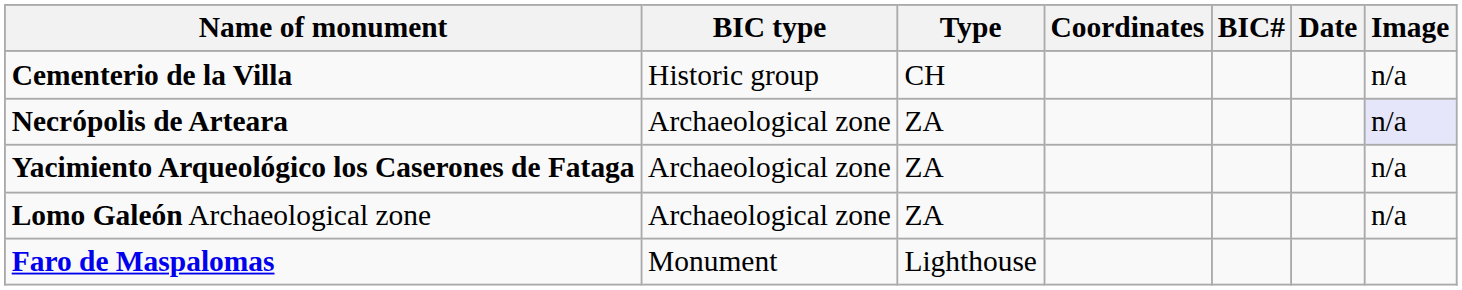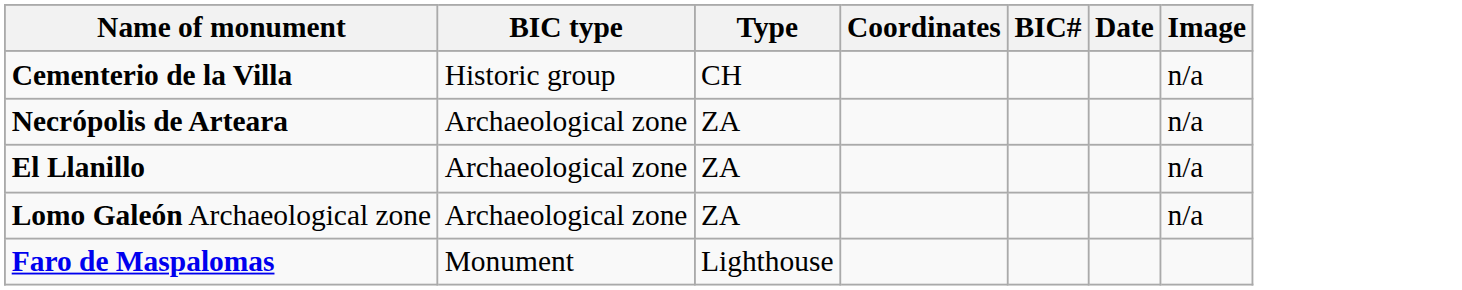 <table class="wikitable">
 <tr>
 <th>Name of monument</th>
 <th>BIC type</th>
 <th>Type</th>
 <th>Coordinates</th>
 <th>BIC#</th>
 <th>Date</th>
 <th>Image</th>
 </tr>
 <tr>
 <td><strong>Cementerio de la Villa</strong></td>
 <td>Historic group</td>
 <td>CH</td>
 <td></td>
 <td></td>
 <td></td>
 <td>n/a</td>
 </tr>
 <tr>
 <td><strong>Necrópolis de Arteara</strong></td>
 <td>Archaeological zone</td>
 <td>ZA</td>
 <td></td>
 <td></td>
 <td></td>
-<td style="background: lavender;">n/a</td>
+<td>n/a</td>
 </tr>
 <tr>
-<td><strong>Yacimiento Arqueológico los Caserones de Fataga</strong></td>
+<td><strong>El Llanillo</strong></td>
 <td>Archaeological zone</td>
 <td>ZA</td>
 <td></td>
 <td></td>
 <td></td>
 <td>n/a</td>
 </tr>
 <tr>
 <td><strong>Lomo Galeón</strong> Archaeological zone</td>
 <td>Archaeological zone</td>
 <td>ZA</td>
 <td></td>
 <td></td>
 <td></td>
 <td>n/a</td>
 </tr>
 <tr>
 <td><strong><a href='#'>Faro de Maspalomas</a></strong></td>
 <td>Monument</td>
 <td>Lighthouse</td>
 <td></td>
 <td></td>
 <td></td>
 <td></td>
 </tr>
 </table>
